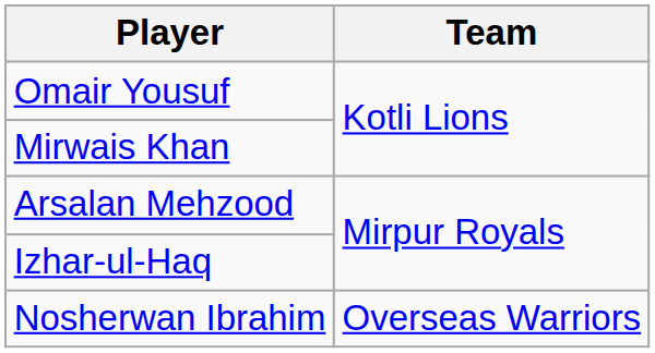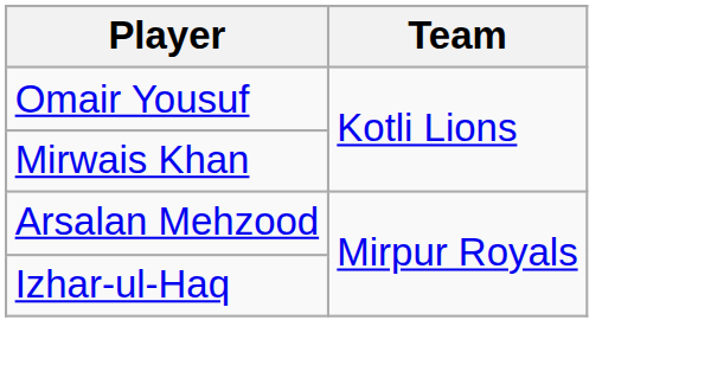 <table class="wikitable">
 <tr>
 <th>Player</th>
 <th>Team</th>
 </tr>
 <tr>
 <td> <a href='#'>Omair Yousuf</a></td>
 <td rowspan="2"><a href='#'>Kotli Lions</a></td>
 </tr>
 <tr>
 <td> <a href='#'>Mirwais Khan</a></td>
 </tr>
 <tr>
 <td> <a href='#'>Arsalan Mehzood</a></td>
 <td rowspan="2"><a href='#'>Mirpur Royals</a></td>
 </tr>
 <tr>
 <td> <a href='#'>Izhar-ul-Haq</a></td>
 </tr>
-<tr>
-<td> <a href='#'>Nosherwan Ibrahim</a></td>
-<td><a href='#'>Overseas Warriors</a></td>
-</tr>
 </table>
